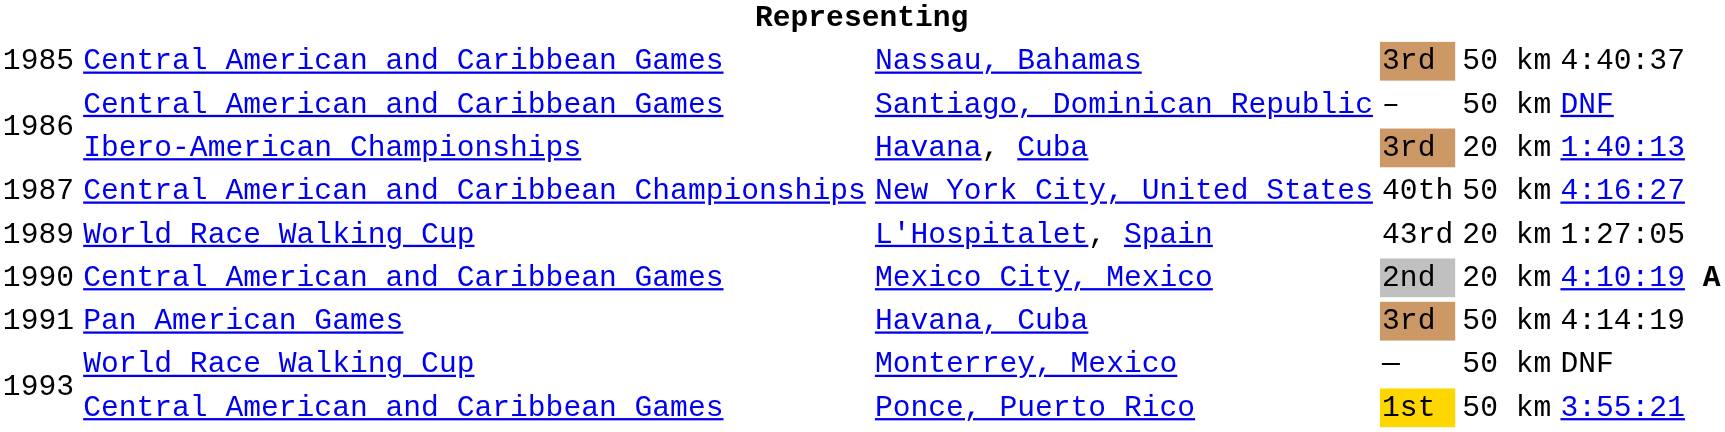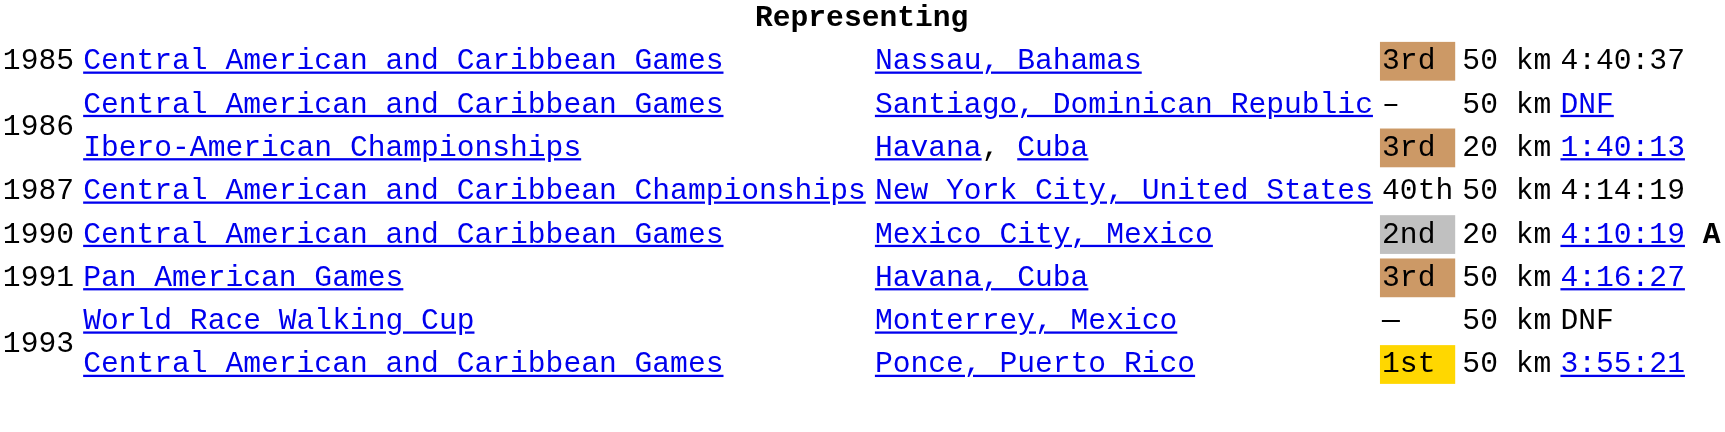 <table>
 <tr>
 <th colspan="6">Representing </th>
 </tr>
 <tr>
 <td>1985</td>
 <td><a href='#'>Central American and Caribbean Games</a></td>
 <td><a href='#'>Nassau, Bahamas</a></td>
 <td bgcolor="cc9966">3rd</td>
 <td>50 km</td>
 <td>4:40:37</td>
 </tr>
 <tr>
 <td rowspan=2>1986</td>
 <td><a href='#'>Central American and Caribbean Games</a></td>
 <td><a href='#'>Santiago, Dominican Republic</a></td>
 <td>–</td>
 <td>50 km</td>
 <td><a href='#'>DNF</a></td>
 </tr>
 <tr>
 <td><a href='#'>Ibero-American Championships</a></td>
 <td><a href='#'>Havana</a>, <a href='#'>Cuba</a></td>
 <td bgcolor="cc9966">3rd</td>
 <td>20 km</td>
 <td><a href='#'>1:40:13</a></td>
 </tr>
 <tr>
 <td>1987</td>
 <td><a href='#'>Central American and Caribbean Championships</a></td>
 <td><a href='#'>New York City, United States</a></td>
 <td>40th</td>
 <td>50 km</td>
-<td><a href='#'>4:16:27</a></td>
-</tr>
-<tr>
-<td>1989</td>
-<td><a href='#'>World Race Walking Cup</a></td>
-<td><a href='#'>L'Hospitalet</a>, <a href='#'>Spain</a></td>
-<td>43rd</td>
-<td>20 km</td>
-<td>1:27:05</td>
+<td>4:14:19</td>
 </tr>
 <tr>
 <td>1990</td>
 <td><a href='#'>Central American and Caribbean Games</a></td>
 <td><a href='#'>Mexico City, Mexico</a></td>
 <td bgcolor="silver">2nd</td>
 <td>20 km</td>
 <td><a href='#'>4:10:19</a> <strong>A</strong></td>
 </tr>
 <tr>
 <td>1991</td>
 <td><a href='#'>Pan American Games</a></td>
 <td><a href='#'>Havana, Cuba</a></td>
 <td bgcolor="cc9966">3rd</td>
 <td>50 km</td>
-<td>4:14:19</td>
+<td><a href='#'>4:16:27</a></td>
 </tr>
 <tr>
 <td rowspan=2>1993</td>
 <td><a href='#'>World Race Walking Cup</a></td>
 <td><a href='#'>Monterrey, Mexico</a></td>
 <td>—</td>
 <td>50 km</td>
 <td>DNF</td>
 </tr>
 <tr>
 <td><a href='#'>Central American and Caribbean Games</a></td>
 <td><a href='#'>Ponce, Puerto Rico</a></td>
 <td bgcolor="gold">1st</td>
 <td>50 km</td>
 <td><a href='#'>3:55:21</a></td>
 </tr>
 </table>
